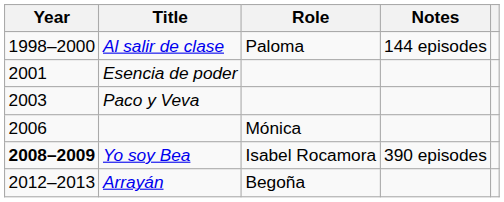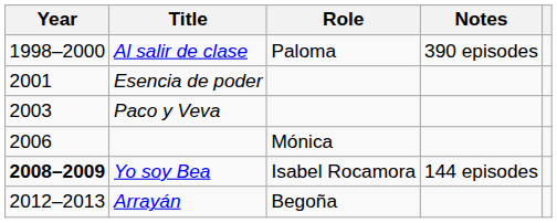 <table class="wikitable sortable">
 <tr>
 <th>Year</th>
 <th>Title</th>
 <th>Role</th>
 <th class="unsortable">Notes</th>
 <th></th>
 </tr>
 <tr>
 <td>1998–2000</td>
 <td><em><a href='#'>Al salir de clase</a></em></td>
 <td>Paloma</td>
-<td>144 episodes</td>
+<td>390 episodes</td>
 <td align = "center"></td>
 </tr>
 <tr>
 <td>2001</td>
 <td><em>Esencia de poder</em></td>
 <td></td>
 <td></td>
 <td></td>
 </tr>
 <tr>
 <td>2003</td>
 <td><em>Paco y Veva</em></td>
 <td></td>
 <td></td>
 <td align = "center"></td>
 </tr>
 <tr>
 <td>2006</td>
 <td><em></em></td>
 <td>Mónica</td>
 <td></td>
 <td align = "center"></td>
 </tr>
 <tr>
 <td><strong>2008–2009</strong></td>
 <td><em><a href='#'>Yo soy Bea</a></em></td>
 <td>Isabel Rocamora</td>
-<td>390 episodes</td>
+<td>144 episodes</td>
 <td align = "center"></td>
 </tr>
 <tr>
 <td>2012–2013</td>
 <td><a href='#'><em>Arrayán</em></a></td>
 <td>Begoña</td>
 <td></td>
 <td align = "center"></td>
 </tr>
 </table>
